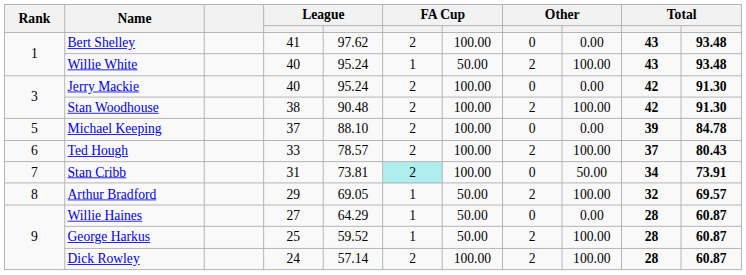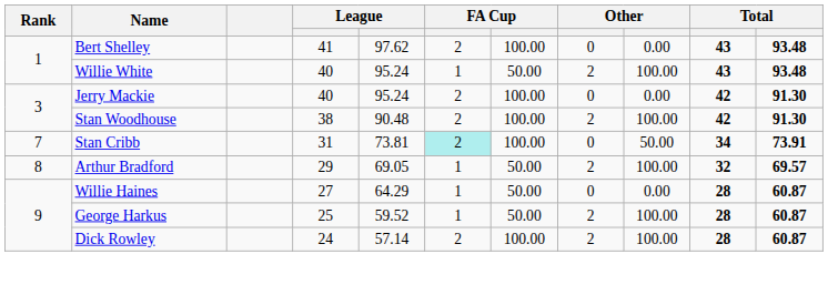 <table class="wikitable plainrowheaders" style="text-align:center;">
 <tr>
 <th scope="col" rowspan="2" style="width:4em;">Rank</th>
 <th scope="col" rowspan="2" style="width:10em;">Name</th>
 <th scope="col" rowspan="2" style="width:4em;"></th>
 <th scope="col" colspan="2">League</th>
 <th scope="col" colspan="2">FA Cup</th>
 <th scope="col" colspan="2">Other</th>
 <th scope="col" colspan="2">Total</th>
 </tr>
 <tr>
 <th scope="col" style="width:4em;"></th>
 <th scope="col" style="width:4em;"></th>
 <th scope="col" style="width:4em;"></th>
 <th scope="col" style="width:4em;"></th>
 <th scope="col" style="width:4em;"></th>
 <th scope="col" style="width:4em;"></th>
 <th scope="col" style="width:4em;"></th>
 <th scope="col" style="width:4em;"></th>
 </tr>
 <tr>
 <td rowspan="2">1</td>
 <td align="left"><a href='#'>Bert Shelley</a></td>
 <td></td>
 <td>41</td>
 <td>97.62</td>
 <td>2</td>
 <td>100.00</td>
 <td>0</td>
 <td>0.00</td>
 <td><strong>43</strong></td>
 <td><strong>93.48</strong></td>
 </tr>
 <tr>
 <td align="left"><a href='#'>Willie White</a></td>
 <td></td>
 <td>40</td>
 <td>95.24</td>
 <td>1</td>
 <td>50.00</td>
 <td>2</td>
 <td>100.00</td>
 <td><strong>43</strong></td>
 <td><strong>93.48</strong></td>
 </tr>
 <tr>
 <td rowspan="2">3</td>
 <td align="left"><a href='#'>Jerry Mackie</a></td>
 <td></td>
 <td>40</td>
 <td>95.24</td>
 <td>2</td>
 <td>100.00</td>
 <td>0</td>
 <td>0.00</td>
 <td><strong>42</strong></td>
 <td><strong>91.30</strong></td>
 </tr>
 <tr>
 <td align="left"><a href='#'>Stan Woodhouse</a></td>
 <td></td>
 <td>38</td>
 <td>90.48</td>
 <td>2</td>
 <td>100.00</td>
 <td>2</td>
 <td>100.00</td>
 <td><strong>42</strong></td>
 <td><strong>91.30</strong></td>
 </tr>
 <tr>
-<td>5</td>
-<td align="left"><a href='#'>Michael Keeping</a></td>
-<td></td>
-<td>37</td>
-<td>88.10</td>
-<td>2</td>
-<td>100.00</td>
-<td>0</td>
-<td>0.00</td>
-<td><strong>39</strong></td>
-<td><strong>84.78</strong></td>
-</tr>
-<tr>
-<td>6</td>
-<td align="left"><a href='#'>Ted Hough</a></td>
-<td></td>
-<td>33</td>
-<td>78.57</td>
-<td>2</td>
-<td>100.00</td>
-<td>2</td>
-<td>100.00</td>
-<td><strong>37</strong></td>
-<td><strong>80.43</strong></td>
-</tr>
-<tr>
 <td>7</td>
 <td align="left"><a href='#'>Stan Cribb</a></td>
 <td></td>
 <td>31</td>
 <td>73.81</td>
 <td style="background: paleturquoise;">2</td>
 <td>100.00</td>
 <td>0</td>
 <td>50.00</td>
 <td><strong>34</strong></td>
 <td><strong>73.91</strong></td>
 </tr>
 <tr>
 <td>8</td>
 <td align="left"><a href='#'>Arthur Bradford</a></td>
 <td></td>
 <td>29</td>
 <td>69.05</td>
 <td>1</td>
 <td>50.00</td>
 <td>2</td>
 <td>100.00</td>
 <td><strong>32</strong></td>
 <td><strong>69.57</strong></td>
 </tr>
 <tr>
 <td rowspan="3">9</td>
 <td align="left"><a href='#'>Willie Haines</a></td>
 <td></td>
 <td>27</td>
 <td>64.29</td>
 <td>1</td>
 <td>50.00</td>
 <td>0</td>
 <td>0.00</td>
 <td><strong>28</strong></td>
 <td><strong>60.87</strong></td>
 </tr>
 <tr>
 <td align="left"><a href='#'>George Harkus</a></td>
 <td></td>
 <td>25</td>
 <td>59.52</td>
 <td>1</td>
 <td>50.00</td>
 <td>2</td>
 <td>100.00</td>
 <td><strong>28</strong></td>
 <td><strong>60.87</strong></td>
 </tr>
 <tr>
 <td align="left"><a href='#'>Dick Rowley</a></td>
 <td></td>
 <td>24</td>
 <td>57.14</td>
 <td>2</td>
 <td>100.00</td>
 <td>2</td>
 <td>100.00</td>
 <td><strong>28</strong></td>
 <td><strong>60.87</strong></td>
 </tr>
 </table>
